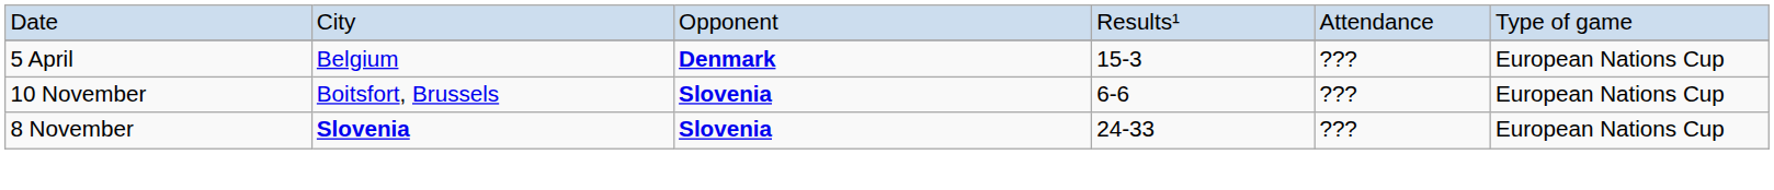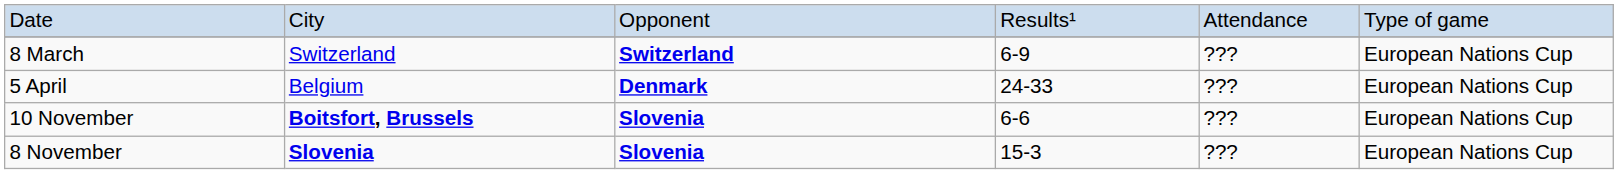 <table class="wikitable">
 <tr ---- bgcolor=#CCDDEE>
 <td width=11%>Date</td>
 <td width=13%>City</td>
 <td width=15%>Opponent</td>
 <td width=8%>Results¹</td>
 <td width=5%>Attendance</td>
 <td width=10%>Type of game</td>
 </tr>
 <tr>
 </tr>
+<tr -----bgcolor=#DDEEFF>
+<td>8 March</td>
+<td><a href='#'>Switzerland</a></td>
+<td> <strong><a href='#'>Switzerland</a></strong></td>
+<td>6-9</td>
+<td>???</td>
+<td>European Nations Cup</td>
+</tr>
 <tr ----bgcolor=#DDEEFF>
 <td>5 April</td>
 <td><a href='#'>Belgium</a></td>
 <td> <strong><a href='#'>Denmark</a></strong></td>
-<td>15-3</td>
+<td>24-33</td>
 <td>???</td>
 <td>European Nations Cup</td>
 </tr>
 <tr ----bgcolor=#DDEEFF>
 <td>10 November</td>
-<td><a href='#'>Boitsfort</a>, <a href='#'>Brussels</a></td>
+<td><strong><a href='#'>Boitsfort</a>, <a href='#'>Brussels</a></strong></td>
 <td> <strong><a href='#'>Slovenia</a></strong></td>
 <td>6-6</td>
 <td>???</td>
 <td>European Nations Cup</td>
 </tr>
 <tr ----bgcolor=#DDEEFF>
 <td>8 November</td>
 <td><strong><a href='#'>Slovenia</a></strong></td>
 <td> <strong><a href='#'>Slovenia</a></strong></td>
-<td>24-33</td>
+<td>15-3</td>
 <td>???</td>
 <td>European Nations Cup</td>
 </tr>
 </table>
